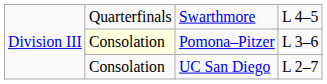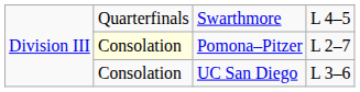 <table class="wikitable">
 <tr>
 <td rowspan="5"><a href='#'>Division III</a></td>
 <td>Quarterfinals</td>
 <td><a href='#'>Swarthmore</a></td>
 <td>L 4–5</td>
 </tr>
 <tr>
 <td style="background: lightyellow;">Consolation</td>
 <td><a href='#'>Pomona–Pitzer</a></td>
-<td>L 3–6</td>
+<td>L 2–7</td>
 </tr>
 <tr>
 <td>Consolation</td>
 <td><a href='#'>UC San Diego</a></td>
-<td>L 2–7</td>
+<td>L 3–6</td>
 </tr>
 </table>
